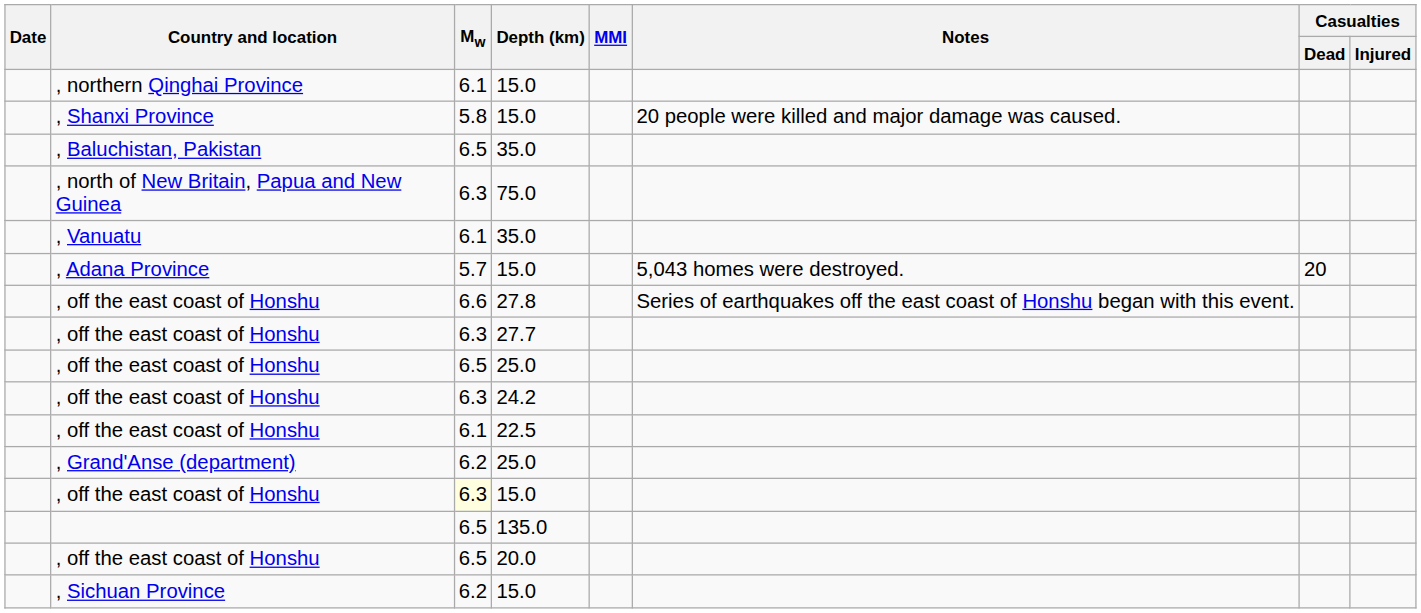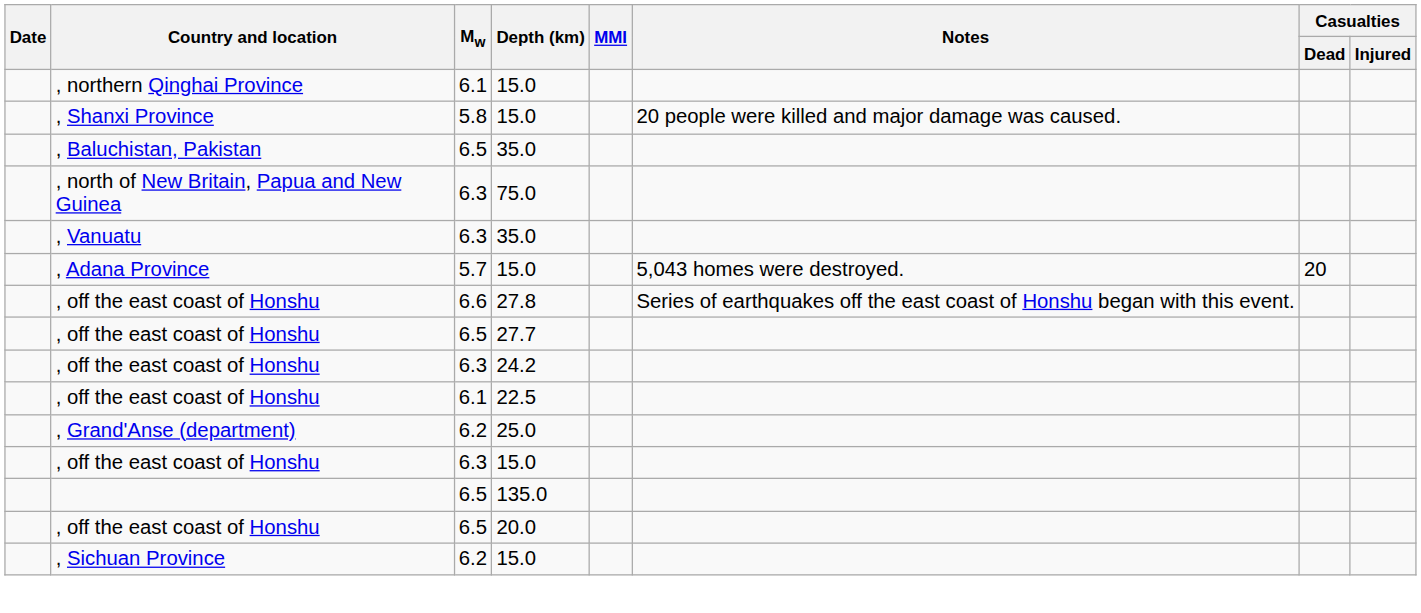 <table class="wikitable sortable sort-under" style="border:1px black; margin-left:1em;">
 <tr>
 <th rowspan="2"><small>Date</small></th>
 <th rowspan="2" style="width: 310px"><small>Country and location</small></th>
 <th rowspan="2"><small>M<sub>w</sub></small></th>
 <th rowspan="2"><small>Depth (km)</small></th>
 <th rowspan="2"><small><a href='#'>MMI</a></small></th>
 <th rowspan="2" class="unsortable"><small>Notes</small></th>
 <th colspan="2"><small>Casualties</small></th>
 </tr>
 <tr>
 <th><small>Dead</small></th>
 <th><small>Injured</small></th>
 </tr>
 <tr>
 <td></td>
 <td>, northern <a href='#'>Qinghai Province</a></td>
 <td>6.1</td>
 <td>15.0</td>
 <td></td>
 <td></td>
 <td></td>
 <td></td>
 </tr>
 <tr>
 <td></td>
 <td>, <a href='#'>Shanxi Province</a></td>
 <td>5.8</td>
 <td>15.0</td>
 <td></td>
 <td>20 people were killed and major damage was caused.</td>
 <td></td>
 <td></td>
 </tr>
 <tr>
 <td></td>
 <td>, <a href='#'>Baluchistan, Pakistan</a></td>
 <td>6.5</td>
 <td>35.0</td>
 <td></td>
 <td></td>
 <td></td>
 <td></td>
 </tr>
 <tr>
 <td></td>
 <td>, north of <a href='#'>New Britain</a>, <a href='#'>Papua and New Guinea</a></td>
 <td>6.3</td>
 <td>75.0</td>
 <td></td>
 <td></td>
 <td></td>
 <td></td>
 </tr>
 <tr>
 <td></td>
 <td>, <a href='#'>Vanuatu</a></td>
-<td>6.1</td>
+<td>6.3</td>
 <td>35.0</td>
 <td></td>
 <td></td>
 <td></td>
 <td></td>
 </tr>
 <tr>
 <td></td>
 <td>, <a href='#'>Adana Province</a></td>
 <td>5.7</td>
 <td>15.0</td>
 <td></td>
 <td>5,043 homes were destroyed.</td>
 <td>20</td>
 <td></td>
 </tr>
 <tr>
 <td></td>
 <td>, off the east coast of <a href='#'>Honshu</a></td>
 <td>6.6</td>
 <td>27.8</td>
 <td></td>
 <td>Series of earthquakes off the east coast of <a href='#'>Honshu</a> began with this event.</td>
 <td></td>
 <td></td>
 </tr>
 <tr>
 <td></td>
 <td>, off the east coast of <a href='#'>Honshu</a></td>
-<td>6.3</td>
+<td>6.5</td>
 <td>27.7</td>
-<td></td>
-<td></td>
-<td></td>
-<td></td>
-</tr>
-<tr>
-<td></td>
-<td>, off the east coast of <a href='#'>Honshu</a></td>
-<td>6.5</td>
-<td>25.0</td>
 <td></td>
 <td></td>
 <td></td>
 <td></td>
 </tr>
 <tr>
 <td></td>
 <td>, off the east coast of <a href='#'>Honshu</a></td>
 <td>6.3</td>
 <td>24.2</td>
 <td></td>
 <td></td>
 <td></td>
 <td></td>
 </tr>
 <tr>
 <td></td>
 <td>, off the east coast of <a href='#'>Honshu</a></td>
 <td>6.1</td>
 <td>22.5</td>
 <td></td>
 <td></td>
 <td></td>
 <td></td>
 </tr>
 <tr>
 <td></td>
 <td>, <a href='#'>Grand'Anse (department)</a></td>
 <td>6.2</td>
 <td>25.0</td>
 <td></td>
 <td></td>
 <td></td>
 <td></td>
 </tr>
 <tr>
 <td></td>
 <td>, off the east coast of <a href='#'>Honshu</a></td>
-<td style="background: lightyellow;">6.3</td>
+<td>6.3</td>
 <td>15.0</td>
 <td></td>
 <td></td>
 <td></td>
 <td></td>
 </tr>
 <tr>
 <td></td>
 <td></td>
 <td>6.5</td>
 <td>135.0</td>
 <td></td>
 <td></td>
 <td></td>
 <td></td>
 </tr>
 <tr>
 <td></td>
 <td>, off the east coast of <a href='#'>Honshu</a></td>
 <td>6.5</td>
 <td>20.0</td>
 <td></td>
 <td></td>
 <td></td>
 <td></td>
 </tr>
 <tr>
 <td></td>
 <td>, <a href='#'>Sichuan Province</a></td>
 <td>6.2</td>
 <td>15.0</td>
 <td></td>
 <td></td>
 <td></td>
 <td></td>
 </tr>
 </table>
